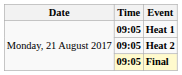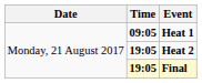 <table class="wikitable">
 <tr>
 <th>Date</th>
 <th>Time</th>
 <th>Event</th>
 </tr>
 <tr>
 <td rowspan="3">Monday, 21 August 2017</td>
 <td><strong>09:05</strong></td>
 <td><strong>Heat 1</strong></td>
 </tr>
 <tr>
-<td><strong>09:05</strong></td>
+<td><strong>19:05</strong></td>
 <td><strong>Heat 2</strong></td>
 </tr>
 <tr style="background-color:lemonchiffon;">
-<td><strong>09:05</strong></td>
+<td><strong>19:05</strong></td>
 <td><strong>Final</strong></td>
 </tr>
 </table>
